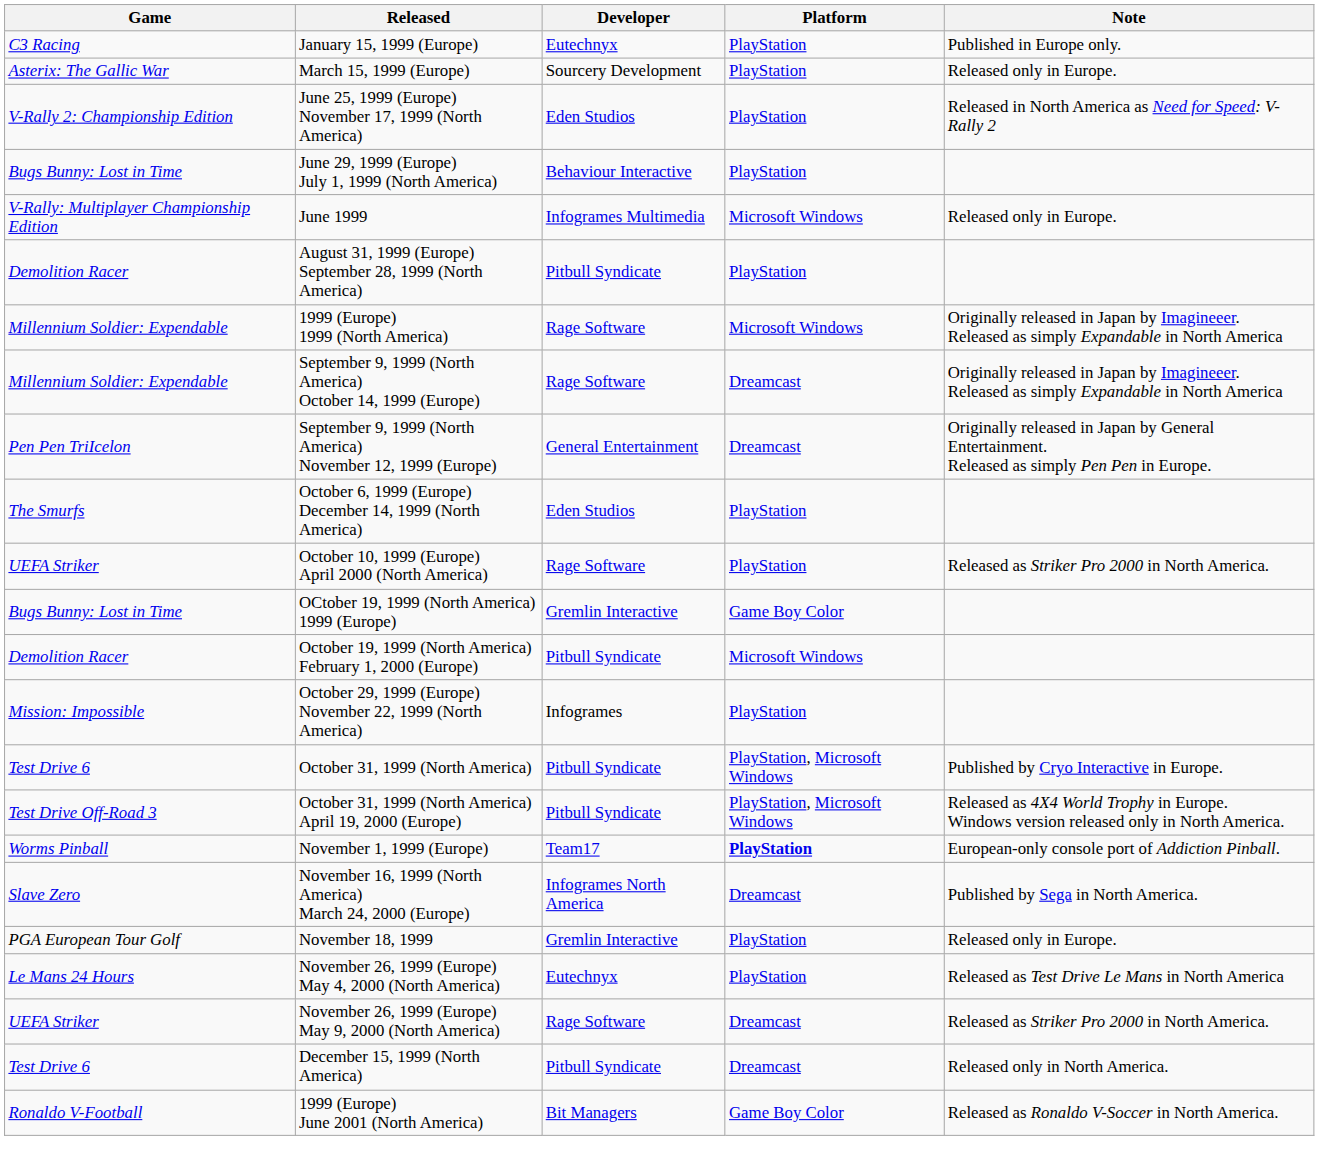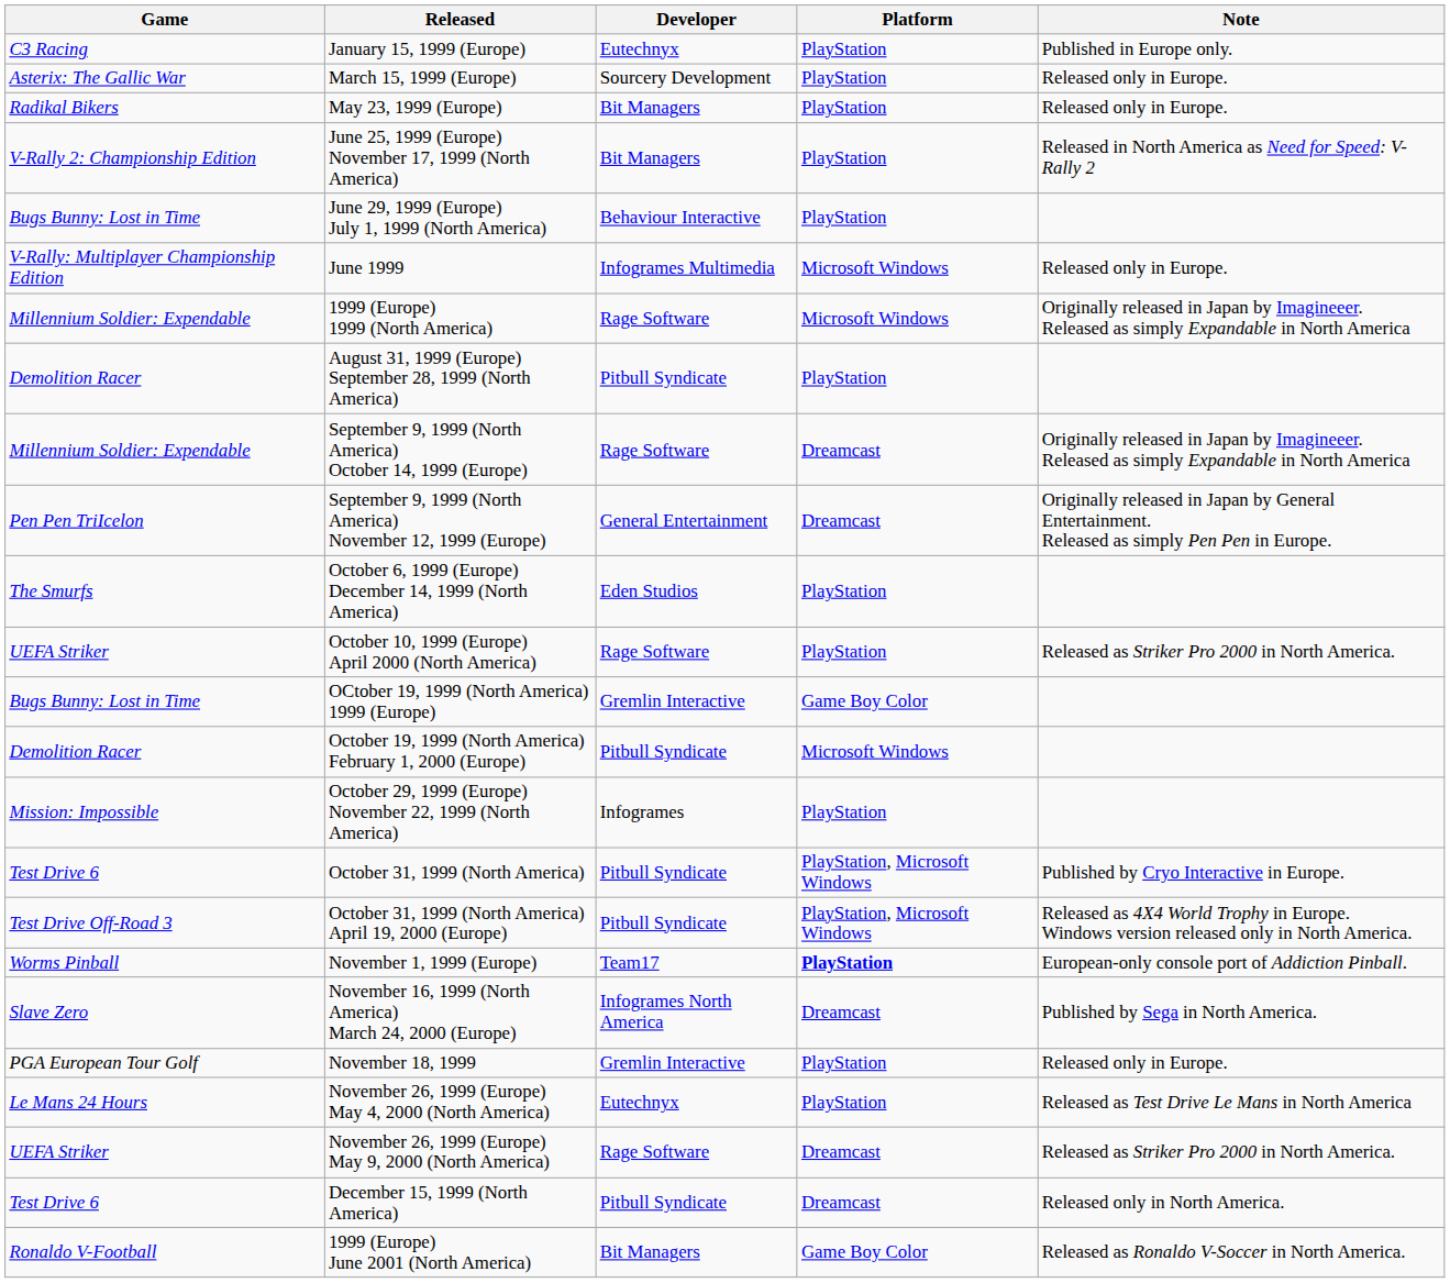 <table class="wikitable sortable">
 <tr>
 <th>Game</th>
 <th>Released</th>
 <th>Developer</th>
 <th>Platform</th>
 <th>Note</th>
 </tr>
 <tr>
 <td><em><a href='#'>C3 Racing</a></em></td>
 <td>January 15, 1999 (Europe)</td>
 <td><a href='#'>Eutechnyx</a></td>
 <td><a href='#'>PlayStation</a></td>
 <td>Published in Europe only.</td>
 </tr>
 <tr>
 <td><em><a href='#'>Asterix: The Gallic War</a></em></td>
 <td>March 15, 1999 (Europe)</td>
 <td>Sourcery Development</td>
 <td><a href='#'>PlayStation</a></td>
 <td>Released only in Europe.</td>
 </tr>
 <tr>
+<td><em><a href='#'>Radikal Bikers</a></em></td>
+<td>May 23, 1999 (Europe)</td>
+<td><a href='#'>Bit Managers</a></td>
+<td><a href='#'>PlayStation</a></td>
+<td>Released only in Europe.</td>
+</tr>
+<tr>
 <td><em><a href='#'>V-Rally 2: Championship Edition</a></em></td>
 <td>June 25, 1999 (Europe)<br>November 17, 1999 (North America)</td>
-<td><a href='#'>Eden Studios</a></td>
+<td><a href='#'>Bit Managers</a></td>
 <td><a href='#'>PlayStation</a></td>
 <td>Released in North America as <em><a href='#'>Need for Speed</a>: V-Rally 2</em></td>
 </tr>
 <tr>
 <td><em><a href='#'>Bugs Bunny: Lost in Time</a></em></td>
 <td>June 29, 1999 (Europe)<br>July 1, 1999 (North America)</td>
 <td><a href='#'>Behaviour Interactive</a></td>
 <td><a href='#'>PlayStation</a></td>
 </tr>
 <tr>
 <td><em><a href='#'>V-Rally: Multiplayer Championship Edition</a></em></td>
 <td>June 1999</td>
 <td><a href='#'>Infogrames Multimedia</a></td>
 <td><a href='#'>Microsoft Windows</a></td>
 <td>Released only in Europe.</td>
 </tr>
 <tr>
+<td><em><a href='#'>Millennium Soldier: Expendable</a></em></td>
+<td>1999 (Europe)<br>1999 (North America)</td>
+<td><a href='#'>Rage Software</a></td>
+<td><a href='#'>Microsoft Windows</a></td>
+<td>Originally released in Japan by <a href='#'>Imagineeer</a>.<br>Released as simply <em>Expandable</em> in North America</td>
+</tr>
+<tr>
 <td><em><a href='#'>Demolition Racer</a></em></td>
 <td>August 31, 1999 (Europe)<br>September 28, 1999 (North America)</td>
 <td><a href='#'>Pitbull Syndicate</a></td>
 <td><a href='#'>PlayStation</a></td>
 <td></td>
-</tr>
-<tr>
-<td><em><a href='#'>Millennium Soldier: Expendable</a></em></td>
-<td>1999 (Europe)<br>1999 (North America)</td>
-<td><a href='#'>Rage Software</a></td>
-<td><a href='#'>Microsoft Windows</a></td>
-<td>Originally released in Japan by <a href='#'>Imagineeer</a>.<br>Released as simply <em>Expandable</em> in North America</td>
 </tr>
 <tr>
 <td><em><a href='#'>Millennium Soldier: Expendable</a></em></td>
 <td>September 9, 1999 (North America)<br>October 14, 1999 (Europe)</td>
 <td><a href='#'>Rage Software</a></td>
 <td><a href='#'>Dreamcast</a></td>
 <td>Originally released in Japan by <a href='#'>Imagineeer</a>.<br>Released as simply <em>Expandable</em> in North America</td>
 </tr>
 <tr>
 <td><em><a href='#'>Pen Pen TriIcelon</a></em></td>
 <td>September 9, 1999 (North America)<br>November 12, 1999 (Europe)</td>
 <td><a href='#'>General Entertainment</a></td>
 <td><a href='#'>Dreamcast</a></td>
 <td>Originally released in Japan by General Entertainment.<br>Released as simply <em>Pen Pen</em> in Europe.</td>
 </tr>
 <tr>
 <td><em><a href='#'>The Smurfs</a></em></td>
 <td>October 6, 1999 (Europe)<br>December 14, 1999 (North America)</td>
 <td><a href='#'>Eden Studios</a></td>
 <td><a href='#'>PlayStation</a></td>
 <td></td>
 </tr>
 <tr>
 <td><em><a href='#'>UEFA Striker</a></em></td>
 <td>October 10, 1999 (Europe)<br>April 2000 (North America)</td>
 <td><a href='#'>Rage Software</a></td>
 <td><a href='#'>PlayStation</a></td>
 <td>Released as <em>Striker Pro 2000</em> in North America.</td>
 </tr>
 <tr>
 <td><em><a href='#'>Bugs Bunny: Lost in Time</a></em></td>
 <td>OCtober 19, 1999 (North America)<br>1999 (Europe)</td>
 <td><a href='#'>Gremlin Interactive</a></td>
 <td><a href='#'>Game Boy Color</a></td>
 </tr>
 <tr>
 <td><em><a href='#'>Demolition Racer</a></em></td>
 <td>October 19, 1999 (North America)<br>February 1, 2000 (Europe)</td>
 <td><a href='#'>Pitbull Syndicate</a></td>
 <td><a href='#'>Microsoft Windows</a></td>
 <td></td>
 </tr>
 <tr>
 <td><em><a href='#'>Mission: Impossible</a></em></td>
 <td>October 29, 1999 (Europe)<br>November 22, 1999 (North America)</td>
 <td>Infogrames</td>
 <td><a href='#'>PlayStation</a></td>
 <td></td>
 </tr>
 <tr>
 <td><em><a href='#'>Test Drive 6</a></em></td>
 <td>October 31, 1999 (North America)</td>
 <td><a href='#'>Pitbull Syndicate</a></td>
 <td><a href='#'>PlayStation</a>, <a href='#'>Microsoft Windows</a></td>
 <td>Published by <a href='#'>Cryo Interactive</a> in Europe.</td>
 </tr>
 <tr>
 <td><em><a href='#'>Test Drive Off-Road 3</a></em></td>
 <td>October 31, 1999 (North America)<br>April 19, 2000 (Europe)</td>
 <td><a href='#'>Pitbull Syndicate</a></td>
 <td><a href='#'>PlayStation</a>, <a href='#'>Microsoft Windows</a></td>
 <td>Released as <em>4X4 World Trophy</em> in Europe.<br>Windows version released only in North America.</td>
 </tr>
 <tr>
 <td><em><a href='#'>Worms Pinball</a></em></td>
 <td>November 1, 1999 (Europe)</td>
 <td><a href='#'>Team17</a></td>
 <td><strong><a href='#'>PlayStation</a></strong></td>
 <td>European-only console port of <em>Addiction Pinball</em>.</td>
 </tr>
 <tr>
 <td><em><a href='#'>Slave Zero</a></em></td>
 <td>November 16, 1999 (North America)<br>March 24, 2000 (Europe)</td>
 <td><a href='#'>Infogrames North America</a></td>
 <td><a href='#'>Dreamcast</a></td>
 <td>Published by <a href='#'>Sega</a> in North America.</td>
 </tr>
 <tr>
 <td><em>PGA European Tour Golf</em></td>
 <td>November 18, 1999</td>
 <td><a href='#'>Gremlin Interactive</a></td>
 <td><a href='#'>PlayStation</a></td>
 <td>Released only in Europe.</td>
 </tr>
 <tr>
 <td><em><a href='#'>Le Mans 24 Hours</a></em></td>
 <td>November 26, 1999 (Europe)<br>May 4, 2000 (North America)</td>
 <td><a href='#'>Eutechnyx</a></td>
 <td><a href='#'>PlayStation</a></td>
 <td>Released as <em>Test Drive Le Mans</em> in North America</td>
 </tr>
 <tr>
 <td><em><a href='#'>UEFA Striker</a></em></td>
 <td>November 26, 1999 (Europe)<br>May 9, 2000 (North America)</td>
 <td><a href='#'>Rage Software</a></td>
 <td><a href='#'>Dreamcast</a></td>
 <td>Released as <em>Striker Pro 2000</em> in North America.</td>
 </tr>
 <tr>
 <td><em><a href='#'>Test Drive 6</a></em></td>
 <td>December 15, 1999 (North America)</td>
 <td><a href='#'>Pitbull Syndicate</a></td>
 <td><a href='#'>Dreamcast</a></td>
 <td>Released only in North America.</td>
 </tr>
 <tr>
 <td><em><a href='#'>Ronaldo V-Football</a></em></td>
 <td>1999 (Europe)<br>June 2001 (North America)</td>
 <td><a href='#'>Bit Managers</a></td>
 <td><a href='#'>Game Boy Color</a></td>
 <td>Released as <em>Ronaldo V-Soccer</em> in North America.</td>
 </tr>
 </table>
